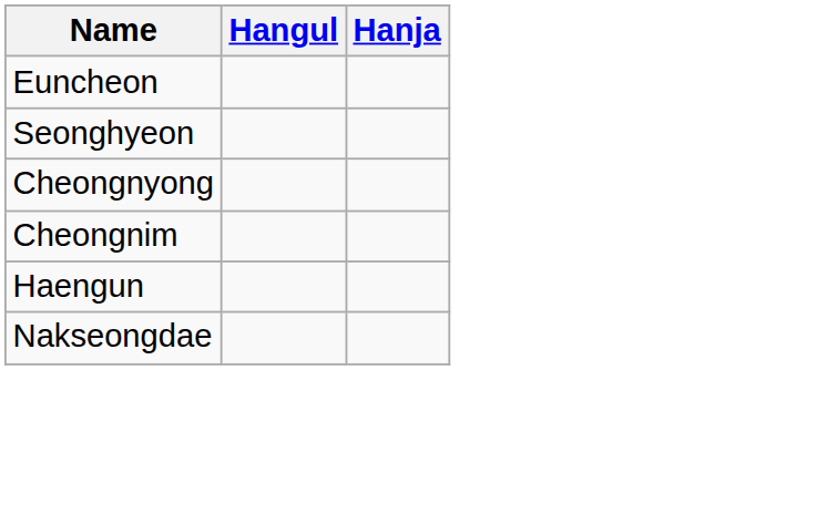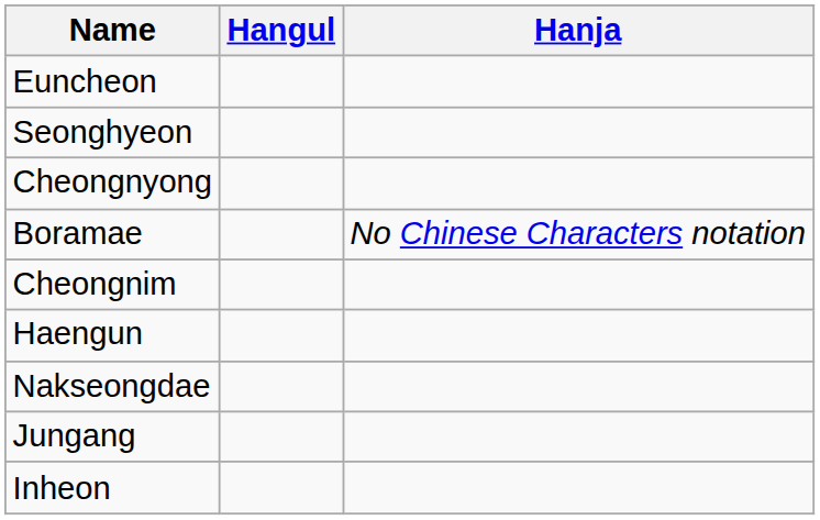 <table class="wikitable">
 <tr>
 <th>Name</th>
 <th><a href='#'>Hangul</a></th>
 <th><a href='#'>Hanja</a></th>
 </tr>
 <tr>
 <td>Euncheon</td>
 <td></td>
 <td></td>
 </tr>
 <tr>
 <td>Seonghyeon</td>
 <td></td>
 <td></td>
 </tr>
 <tr>
 <td>Cheongnyong </td>
 <td></td>
 <td></td>
 </tr>
 <tr>
+<td>Boramae</td>
+<td></td>
+<td><em>No <a href='#'>Chinese Characters</a> notation</em></td>
+</tr>
+<tr>
 <td>Cheongnim </td>
 <td></td>
 <td></td>
 </tr>
 <tr>
 <td>Haengun</td>
 <td></td>
 <td></td>
 </tr>
 <tr>
 <td>Nakseongdae</td>
 <td></td>
 <td></td>
 </tr>
+<tr>
+<td>Jungang</td>
+<td></td>
+<td></td>
+</tr>
+<tr>
+<td>Inheon</td>
+<td></td>
+<td></td>
+</tr>
 </table>
